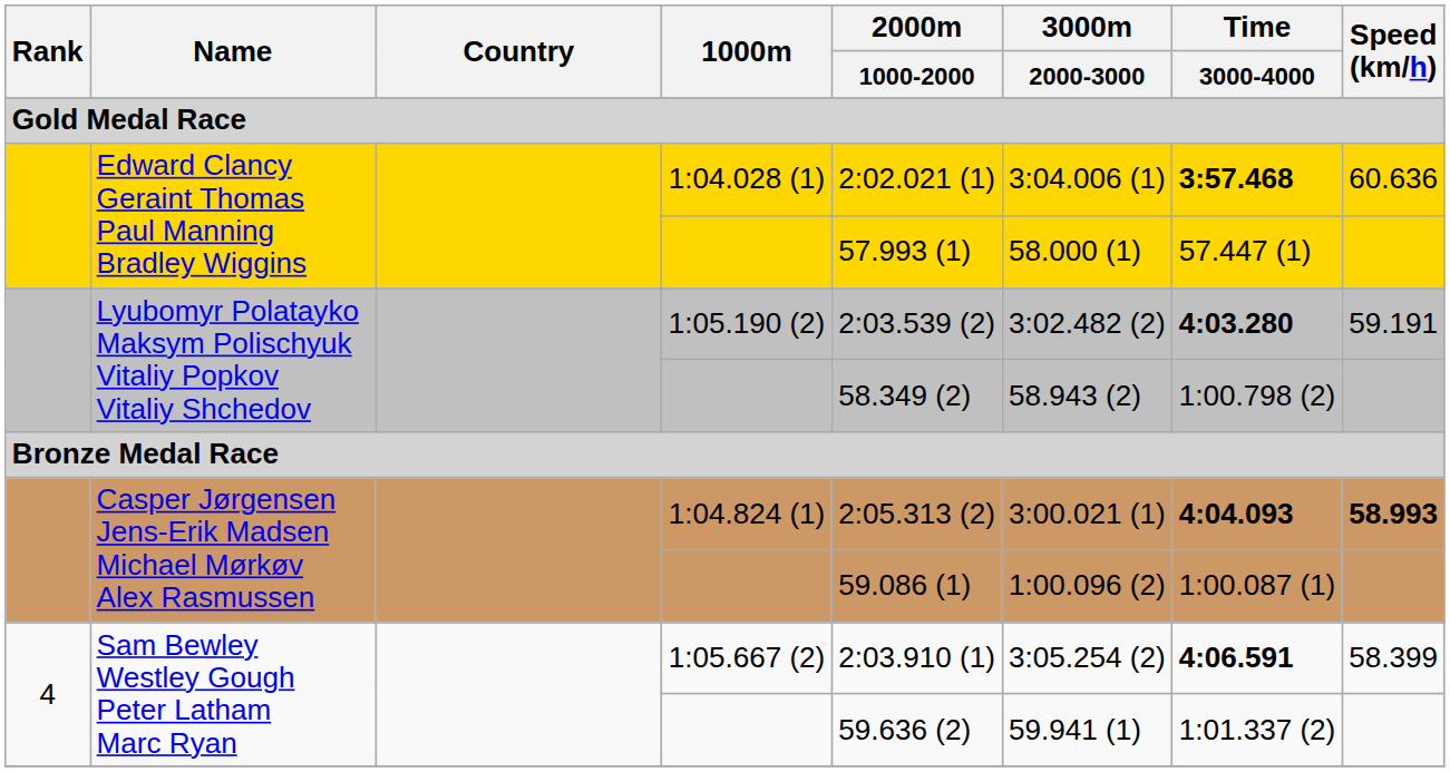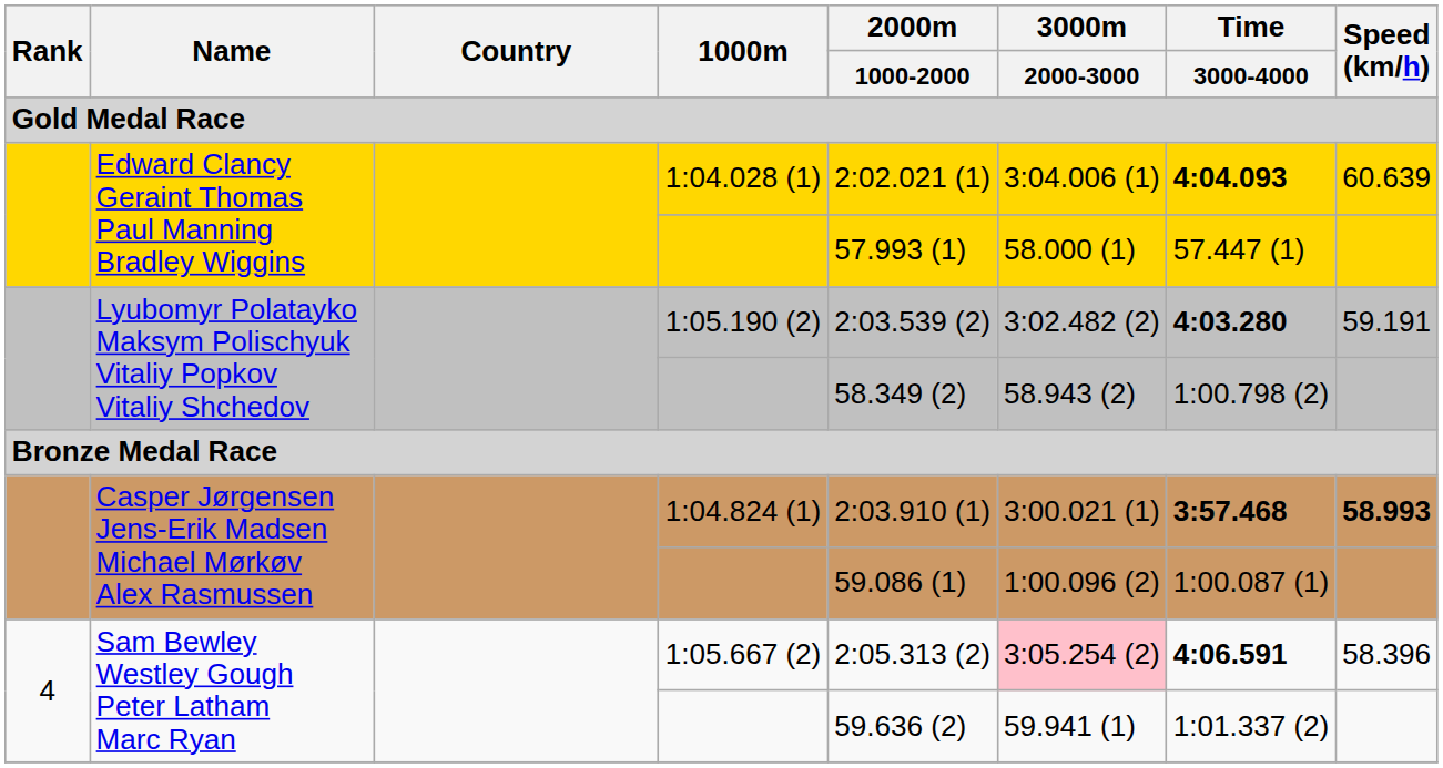 <table class="wikitable">
 <tr>
 <th rowspan=2 width=20>Rank</th>
 <th rowspan=2 width=150>Name</th>
 <th rowspan=2 width=150>Country</th>
 <th rowspan=2>1000m</th>
 <th>2000m</th>
 <th>3000m</th>
 <th>Time</th>
 <th rowspan=2>Speed<br>(km/<a href='#'>h</a>)</th>
 </tr>
 <tr>
 <th><small>1000-2000</small></th>
 <th><small>2000-3000</small></th>
 <th><small>3000-4000</small></th>
 </tr>
 <tr>
 <td colspan=8 bgcolor=d3d3d3><strong>Gold Medal Race</strong></td>
 </tr>
 <tr bgcolor=gold>
 <td rowspan=2 align=center></td>
 <td rowspan=2><a href='#'>Edward Clancy</a> <br> <a href='#'>Geraint Thomas</a> <br> <a href='#'>Paul Manning</a> <br> <a href='#'>Bradley Wiggins</a></td>
 <td rowspan=2></td>
 <td>1:04.028 (1)</td>
 <td>2:02.021 (1)</td>
 <td>3:04.006 (1)</td>
-<td><strong>3:57.468</strong></td>
-<td>60.636</td>
+<td><strong>4:04.093</strong></td>
+<td>60.639</td>
 </tr>
 <tr bgcolor=gold>
 <td></td>
 <td>57.993 (1)</td>
 <td>58.000 (1)</td>
 <td>57.447 (1)</td>
 <td></td>
 </tr>
 <tr bgcolor=silver>
 <td rowspan=2 align=center></td>
 <td rowspan=2><a href='#'>Lyubomyr Polatayko</a> <br> <a href='#'>Maksym Polischyuk</a> <br> <a href='#'>Vitaliy Popkov</a> <br> <a href='#'>Vitaliy Shchedov</a></td>
 <td rowspan=2></td>
 <td>1:05.190 (2)</td>
 <td>2:03.539 (2)</td>
 <td>3:02.482 (2)</td>
 <td><strong>4:03.280</strong></td>
 <td>59.191</td>
 </tr>
 <tr bgcolor=silver>
 <td></td>
 <td>58.349 (2)</td>
 <td>58.943 (2)</td>
 <td>1:00.798 (2)</td>
 <td></td>
 </tr>
 <tr>
 <td colspan=8 bgcolor=d3d3d3><strong>Bronze Medal Race</strong></td>
 </tr>
 <tr bgcolor=cc9966>
 <td rowspan=2 align=center></td>
 <td rowspan=2><a href='#'>Casper Jørgensen</a> <br> <a href='#'>Jens-Erik Madsen</a> <br> <a href='#'>Michael Mørkøv</a> <br> <a href='#'>Alex Rasmussen</a></td>
 <td rowspan=2></td>
 <td>1:04.824 (1)</td>
-<td>2:05.313 (2)</td>
+<td>2:03.910 (1)</td>
 <td>3:00.021 (1)</td>
-<td><strong>4:04.093</strong></td>
+<td><strong>3:57.468</strong></td>
 <td><strong>58.993</strong></td>
 </tr>
 <tr bgcolor=cc9966>
 <td></td>
 <td>59.086 (1)</td>
 <td>1:00.096 (2)</td>
 <td>1:00.087 (1)</td>
 <td></td>
 </tr>
 <tr>
 <td align=center rowspan=2>4</td>
 <td rowspan=2><a href='#'>Sam Bewley</a> <br> <a href='#'>Westley Gough</a> <br> <a href='#'>Peter Latham</a> <br> <a href='#'>Marc Ryan</a></td>
 <td rowspan=2></td>
 <td>1:05.667 (2)</td>
-<td>2:03.910 (1)</td>
-<td>3:05.254 (2)</td>
+<td>2:05.313 (2)</td>
+<td style="background: pink;">3:05.254 (2)</td>
 <td><strong>4:06.591</strong></td>
-<td>58.399</td>
+<td>58.396</td>
 </tr>
 <tr>
 <td></td>
 <td>59.636 (2)</td>
 <td>59.941 (1)</td>
 <td>1:01.337 (2)</td>
 <td></td>
 </tr>
 <tr>
 </tr>
 </table>
